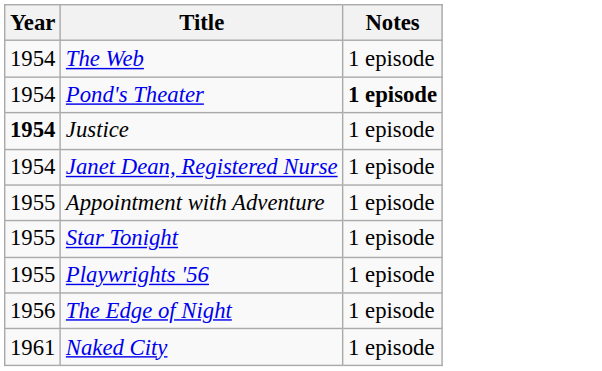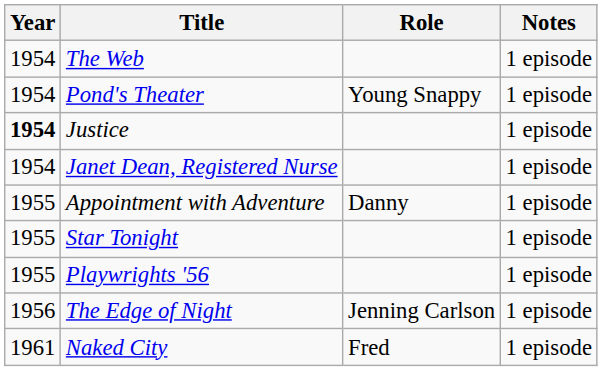 <table class="wikitable">
 <tr>
 <th>Year</th>
 <th>Title</th>
+<th>Role</th>
 <th>Notes</th>
 </tr>
 <tr>
 <td>1954</td>
 <td><em><a href='#'>The Web</a></em></td>
+<td></td>
 <td>1 episode</td>
 </tr>
 <tr>
 <td>1954</td>
 <td><em><a href='#'>Pond's Theater</a></em></td>
-<td><strong>1 episode</strong></td>
+<td>Young Snappy</td>
+<td>1 episode</td>
 </tr>
 <tr>
 <td><strong>1954</strong></td>
 <td><em>Justice</em></td>
+<td></td>
 <td>1 episode</td>
 </tr>
 <tr>
 <td>1954</td>
 <td><em><a href='#'>Janet Dean, Registered Nurse</a></em></td>
+<td></td>
 <td>1 episode</td>
 </tr>
 <tr>
 <td>1955</td>
 <td><em>Appointment with Adventure</em></td>
+<td>Danny</td>
 <td>1 episode</td>
 </tr>
 <tr>
 <td>1955</td>
 <td><em><a href='#'>Star Tonight</a></em></td>
+<td></td>
 <td>1 episode</td>
 </tr>
 <tr>
 <td>1955</td>
 <td><em><a href='#'>Playwrights '56</a></em></td>
+<td></td>
 <td>1 episode</td>
 </tr>
 <tr>
 <td>1956</td>
 <td><em><a href='#'>The Edge of Night</a></em></td>
+<td>Jenning Carlson</td>
 <td>1 episode</td>
 </tr>
 <tr>
 <td>1961</td>
 <td><em><a href='#'>Naked City</a></em></td>
+<td>Fred</td>
 <td>1 episode</td>
 </tr>
 </table>
